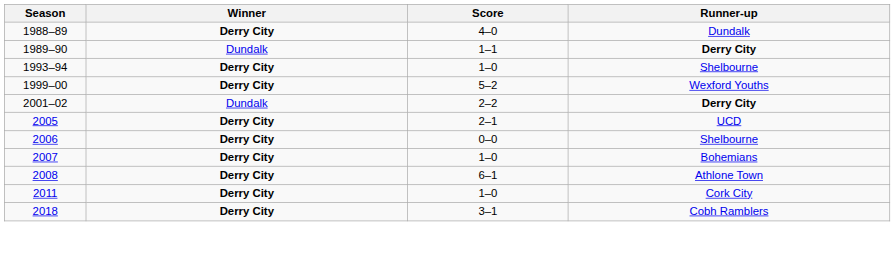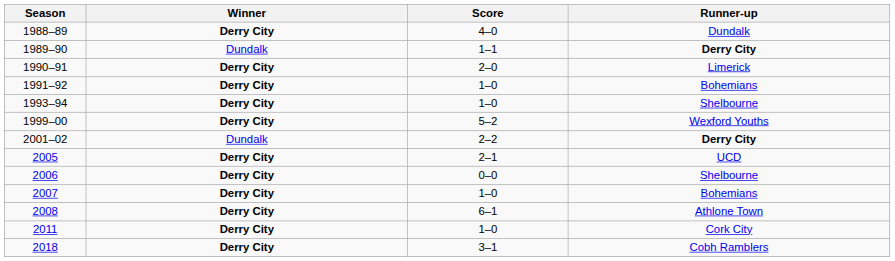 <table class="wikitable sortable" style="text-align: center">
 <tr>
 <th width=5%>Season</th>
 <th width=20%>Winner</th>
 <th width=10%>Score</th>
 <th width=20%>Runner-up</th>
 </tr>
 <tr align=center>
 <td>1988–89</td>
 <td><strong>Derry City</strong></td>
 <td>4–0</td>
 <td><a href='#'>Dundalk</a></td>
 </tr>
 <tr align=center>
 <td>1989–90</td>
 <td><a href='#'>Dundalk</a></td>
 <td>1–1</td>
 <td><strong>Derry City</strong></td>
+</tr>
+<tr align=center>
+<td>1990–91</td>
+<td><strong>Derry City</strong></td>
+<td>2–0</td>
+<td><a href='#'>Limerick</a></td>
+</tr>
+<tr align=center>
+<td>1991–92</td>
+<td><strong>Derry City</strong></td>
+<td>1–0</td>
+<td><a href='#'>Bohemians</a></td>
 </tr>
 <tr align=center>
 <td>1993–94</td>
 <td><strong>Derry City</strong></td>
 <td>1–0</td>
 <td><a href='#'>Shelbourne</a></td>
 </tr>
 <tr align=center>
 <td>1999–00</td>
 <td><strong>Derry City</strong></td>
 <td>5–2</td>
 <td><a href='#'>Wexford Youths</a></td>
 </tr>
 <tr align=center>
 <td>2001–02</td>
 <td><a href='#'>Dundalk</a></td>
 <td>2–2  </td>
 <td><strong>Derry City</strong></td>
 </tr>
 <tr align=center>
 <td><a href='#'>2005</a></td>
 <td><strong>Derry City</strong></td>
 <td>2–1</td>
 <td><a href='#'>UCD</a></td>
 </tr>
 <tr align=center>
 <td><a href='#'>2006</a></td>
 <td><strong>Derry City</strong></td>
 <td>0–0</td>
 <td><a href='#'>Shelbourne</a></td>
 </tr>
 <tr align=center>
 <td><a href='#'>2007</a></td>
 <td><strong>Derry City</strong></td>
 <td>1–0</td>
 <td><a href='#'>Bohemians</a></td>
 </tr>
 <tr align=center>
 <td><a href='#'>2008</a></td>
 <td><strong>Derry City</strong></td>
 <td>6–1</td>
 <td><a href='#'>Athlone Town</a></td>
 </tr>
 <tr align=center>
 <td><a href='#'>2011</a></td>
 <td><strong>Derry City</strong></td>
 <td>1–0</td>
 <td><a href='#'>Cork City</a></td>
 </tr>
 <tr align=center>
 <td><a href='#'>2018</a></td>
 <td><strong>Derry City</strong></td>
 <td>3–1</td>
 <td><a href='#'>Cobh Ramblers</a></td>
 </tr>
 </table>
